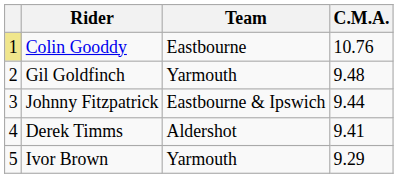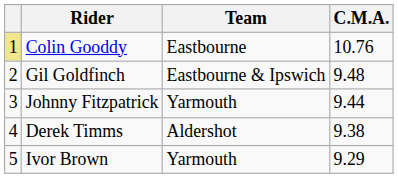 <table class=wikitable>
 <tr>
 <th></th>
 <th>Rider</th>
 <th>Team</th>
 <th>C.M.A.</th>
 </tr>
 <tr>
 <td align="center" style="background: khaki;">1</td>
 <td><a href='#'>Colin Gooddy</a></td>
 <td>Eastbourne</td>
 <td>10.76</td>
 </tr>
 <tr>
 <td align="center">2</td>
 <td>Gil Goldfinch</td>
-<td>Yarmouth</td>
+<td>Eastbourne & Ipswich</td>
 <td>9.48</td>
 </tr>
 <tr>
 <td align="center">3</td>
 <td>Johnny Fitzpatrick</td>
-<td>Eastbourne & Ipswich</td>
+<td>Yarmouth</td>
 <td>9.44</td>
 </tr>
 <tr>
 <td align="center">4</td>
 <td>Derek Timms</td>
 <td>Aldershot</td>
-<td>9.41</td>
+<td>9.38</td>
 </tr>
 <tr>
 <td align="center">5</td>
 <td>Ivor Brown</td>
 <td>Yarmouth</td>
 <td>9.29</td>
 </tr>
 </table>
